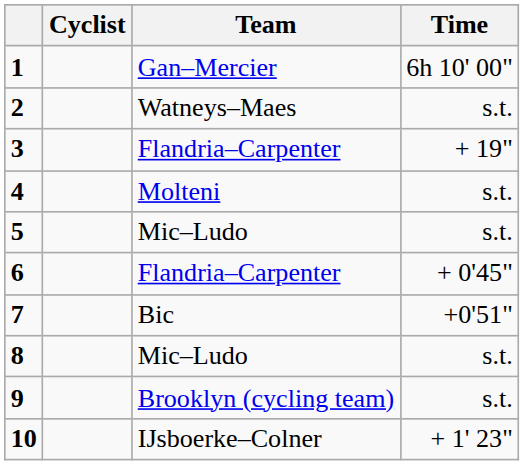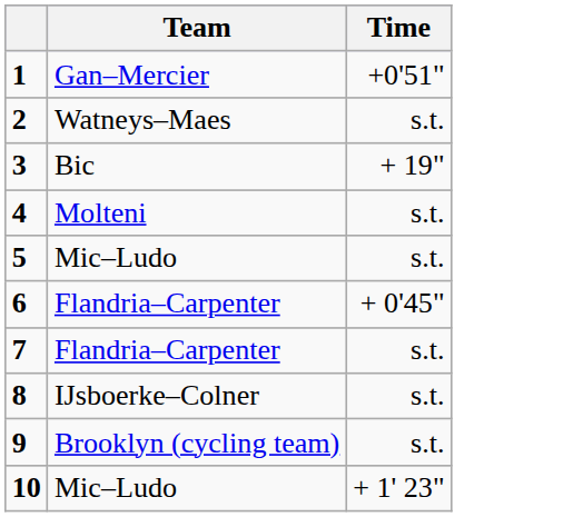 <table class="wikitable">
 <tr style="background:#ccccff;">
 <th></th>
-<th>Cyclist</th>
 <th>Team</th>
 <th>Time</th>
 </tr>
 <tr>
 <td><strong>1</strong></td>
-<td></td>
 <td><a href='#'>Gan–Mercier</a></td>
-<td align=right>6h 10' 00"</td>
+<td align=right>+0'51"</td>
 </tr>
 <tr>
 <td><strong>2</strong></td>
-<td></td>
 <td>Watneys–Maes</td>
 <td align=right>s.t.</td>
 </tr>
 <tr>
 <td><strong>3</strong></td>
-<td></td>
-<td><a href='#'>Flandria–Carpenter</a></td>
+<td>Bic</td>
 <td align=right>+ 19"</td>
 </tr>
 <tr>
 <td><strong>4</strong></td>
-<td></td>
 <td><a href='#'>Molteni</a></td>
 <td align=right>s.t.</td>
 </tr>
 <tr>
 <td><strong>5</strong></td>
-<td></td>
 <td>Mic–Ludo</td>
 <td align=right>s.t.</td>
 </tr>
 <tr>
 <td><strong>6</strong></td>
-<td></td>
 <td><a href='#'>Flandria–Carpenter</a></td>
 <td align=right>+ 0'45"</td>
 </tr>
 <tr>
 <td><strong>7</strong></td>
-<td></td>
-<td>Bic</td>
-<td align=right>+0'51"</td>
+<td><a href='#'>Flandria–Carpenter</a></td>
+<td align=right>s.t.</td>
 </tr>
 <tr>
 <td><strong>8</strong></td>
-<td></td>
-<td>Mic–Ludo</td>
+<td>IJsboerke–Colner</td>
 <td align=right>s.t.</td>
 </tr>
 <tr>
 <td><strong>9</strong></td>
-<td></td>
 <td><a href='#'>Brooklyn (cycling team)</a></td>
 <td align=right>s.t.</td>
 </tr>
 <tr>
 <td><strong>10</strong></td>
-<td></td>
-<td>IJsboerke–Colner</td>
+<td>Mic–Ludo</td>
 <td align=right>+ 1' 23"</td>
 </tr>
 </table>
